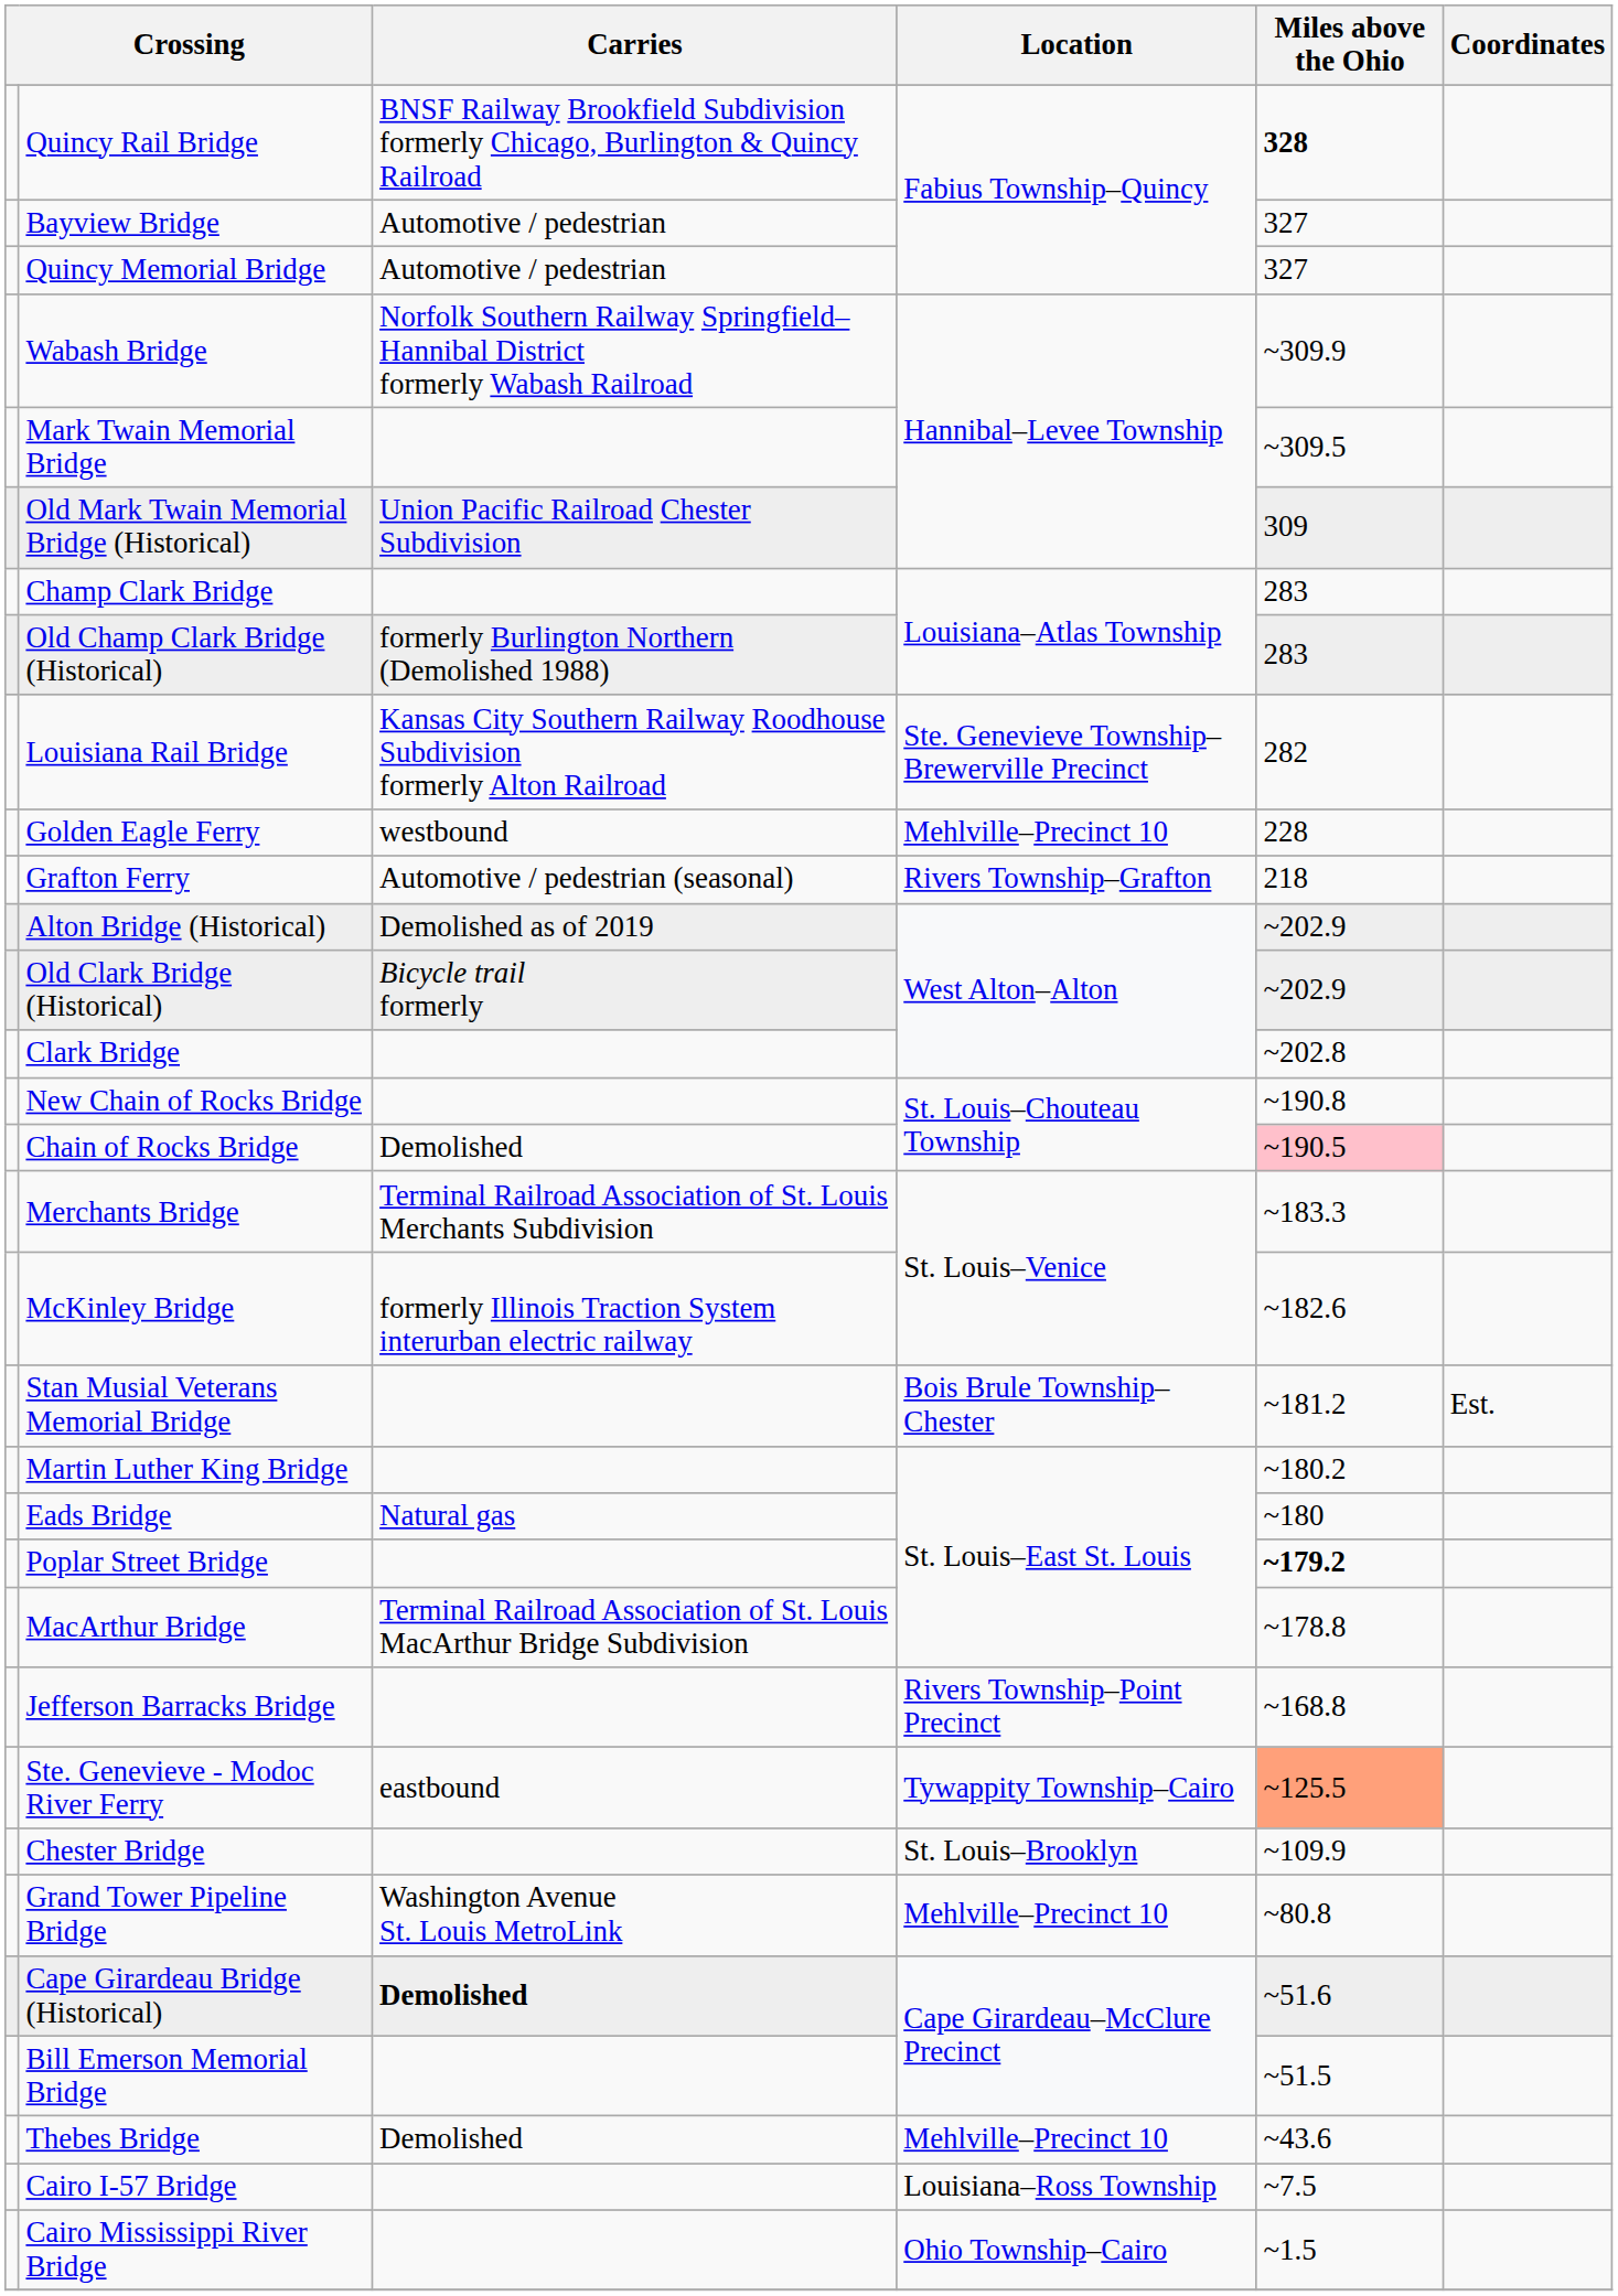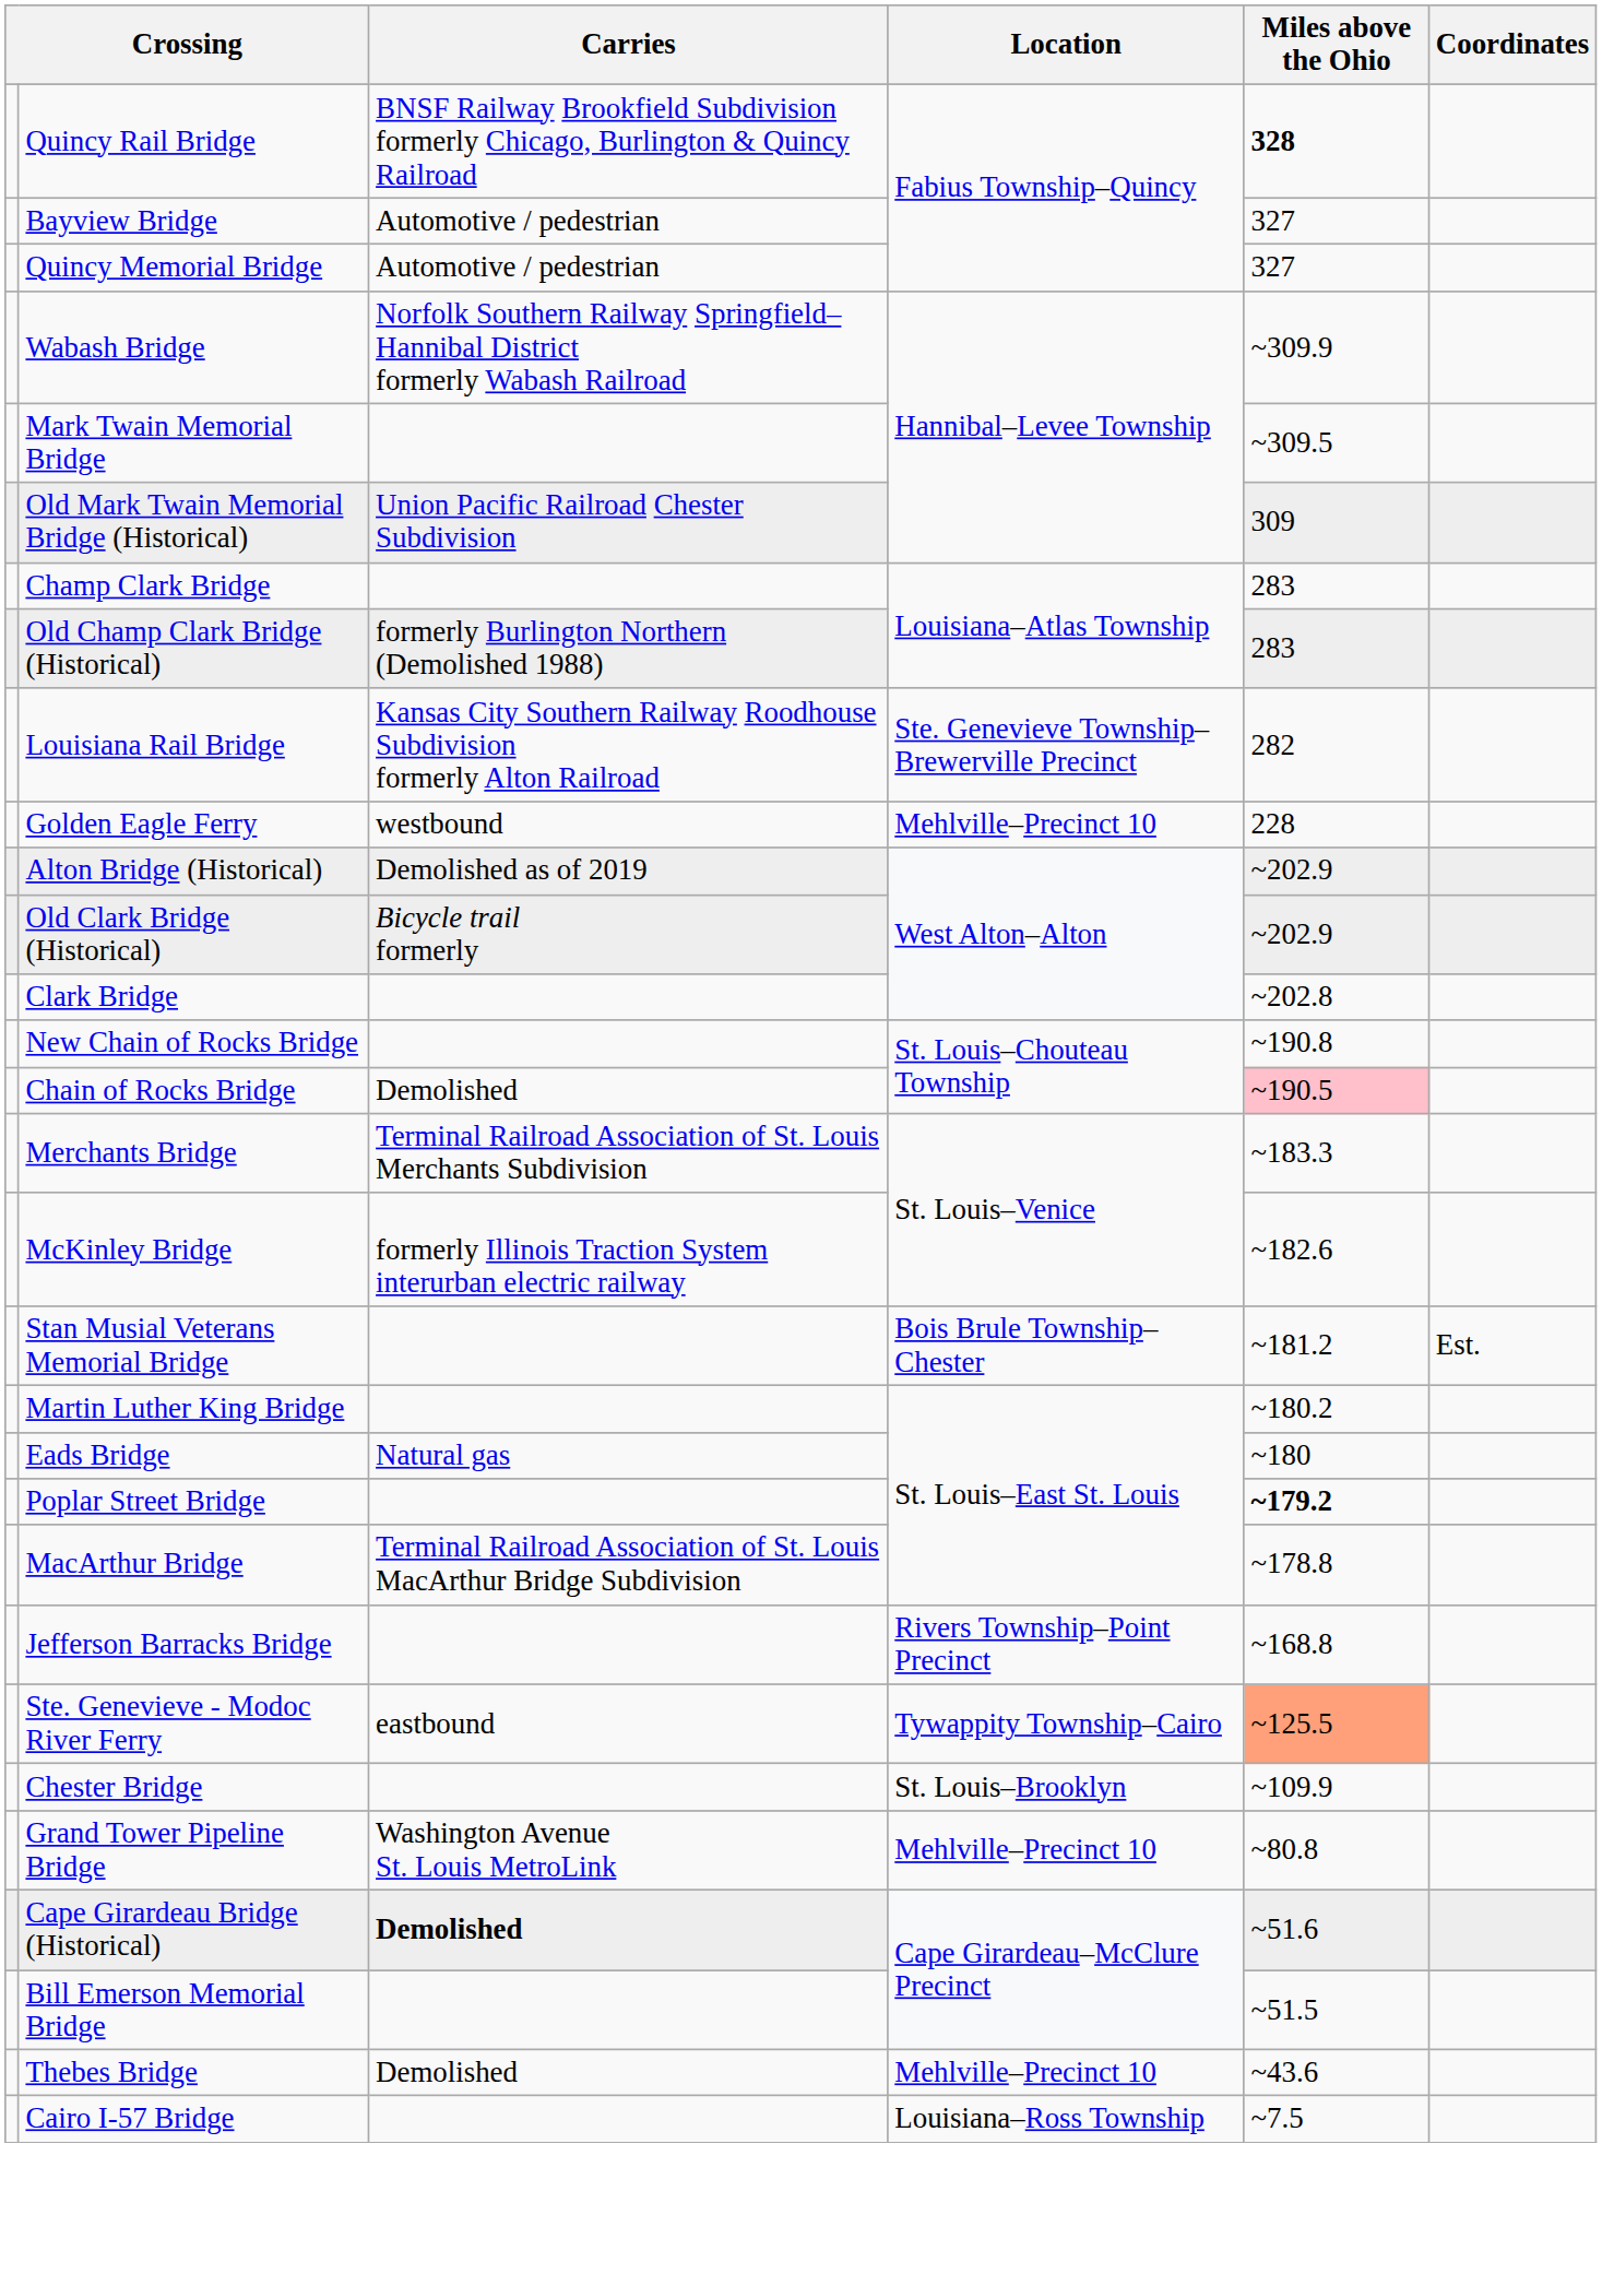 <table class="wikitable">
 <tr>
 <th colspan="2">Crossing</th>
 <th>Carries</th>
 <th>Location</th>
 <th>Miles above the Ohio</th>
 <th>Coordinates</th>
 </tr>
 <tr>
 <td></td>
 <td><a href='#'>Quincy Rail Bridge</a></td>
 <td><a href='#'>BNSF Railway</a> <a href='#'>Brookfield Subdivision</a><br>formerly <a href='#'>Chicago, Burlington & Quincy Railroad</a></td>
 <td rowspan="3"><a href='#'>Fabius Township</a>–<a href='#'>Quincy</a></td>
 <td><strong>328</strong></td>
 <td></td>
 </tr>
 <tr>
 <td></td>
 <td><a href='#'>Bayview Bridge</a></td>
 <td>Automotive / pedestrian</td>
 <td>327</td>
 <td></td>
 </tr>
 <tr>
 <td></td>
 <td><a href='#'>Quincy Memorial Bridge</a></td>
 <td>Automotive / pedestrian</td>
 <td>327</td>
 <td></td>
 </tr>
 <tr>
 <td></td>
 <td><a href='#'>Wabash Bridge</a></td>
 <td><a href='#'>Norfolk Southern Railway</a> <a href='#'>Springfield–Hannibal District</a><br>formerly <a href='#'>Wabash Railroad</a></td>
 <td rowspan="3"><a href='#'>Hannibal</a>–<a href='#'>Levee Township</a></td>
 <td>~309.9</td>
 <td></td>
 </tr>
 <tr>
 <td></td>
 <td><a href='#'>Mark Twain Memorial Bridge</a></td>
 <td></td>
 <td>~309.5</td>
 <td></td>
 </tr>
 <tr bgcolor=#EEEEEE>
 <td></td>
 <td><a href='#'>Old Mark Twain Memorial Bridge</a> (Historical)</td>
 <td><a href='#'>Union Pacific Railroad</a> <a href='#'>Chester Subdivision</a></td>
 <td>309</td>
 <td></td>
 </tr>
 <tr>
 <td></td>
 <td><a href='#'>Champ Clark Bridge</a></td>
 <td></td>
 <td rowspan="2"><a href='#'>Louisiana</a>–<a href='#'>Atlas Township</a></td>
 <td>283</td>
 <td></td>
 </tr>
 <tr bgcolor="#EEEEEE">
 <td></td>
 <td><a href='#'>Old Champ Clark Bridge</a> (Historical)</td>
 <td>formerly <a href='#'>Burlington Northern</a><br>(Demolished 1988)</td>
 <td>283</td>
 <td></td>
 </tr>
 <tr>
 <td></td>
 <td><a href='#'>Louisiana Rail Bridge</a></td>
 <td><a href='#'>Kansas City Southern Railway</a> <a href='#'>Roodhouse Subdivision</a><br>formerly <a href='#'>Alton Railroad</a></td>
 <td><a href='#'>Ste. Genevieve Township</a>–<a href='#'>Brewerville Precinct</a></td>
 <td>282</td>
 <td></td>
 </tr>
 <tr>
 <td></td>
 <td><a href='#'>Golden Eagle Ferry</a></td>
 <td> westbound</td>
 <td><a href='#'>Mehlville</a>–<a href='#'>Precinct 10</a></td>
 <td>228</td>
-<td></td>
-</tr>
-<tr>
-<td></td>
-<td><a href='#'>Grafton Ferry</a></td>
-<td>Automotive / pedestrian (seasonal)</td>
-<td><a href='#'>Rivers Township</a>–<a href='#'>Grafton</a></td>
-<td>218</td>
 <td></td>
 </tr>
 <tr bgcolor=#EEEEEE>
 <td></td>
 <td><a href='#'>Alton Bridge</a> (Historical)</td>
 <td>Demolished as of 2019</td>
 <td rowspan="3" bgcolor=#F8F9FA><a href='#'>West Alton</a>–<a href='#'>Alton</a></td>
 <td>~202.9</td>
 <td></td>
 </tr>
 <tr bgcolor=#EEEEEE>
 <td></td>
 <td><a href='#'>Old Clark Bridge</a> (Historical)</td>
 <td><em>Bicycle trail</em><br>formerly </td>
 <td>~202.9</td>
 <td></td>
 </tr>
 <tr>
 <td></td>
 <td><a href='#'>Clark Bridge</a></td>
 <td></td>
 <td>~202.8</td>
 <td></td>
 </tr>
 <tr>
 <td></td>
 <td><a href='#'>New Chain of Rocks Bridge</a></td>
 <td></td>
 <td rowspan="2"><a href='#'>St. Louis</a>–<a href='#'>Chouteau Township</a></td>
 <td>~190.8</td>
 <td></td>
 </tr>
 <tr>
 <td></td>
 <td><a href='#'>Chain of Rocks Bridge</a></td>
 <td>Demolished<br> </td>
 <td style="background: pink;">~190.5</td>
 <td></td>
 </tr>
 <tr>
 <td></td>
 <td><a href='#'>Merchants Bridge</a></td>
 <td><a href='#'>Terminal Railroad Association of St. Louis</a> Merchants Subdivision</td>
 <td rowspan="2">St. Louis–<a href='#'>Venice</a></td>
 <td>~183.3</td>
 <td></td>
 </tr>
 <tr>
 <td></td>
 <td><a href='#'>McKinley Bridge</a></td>
 <td><br>formerly <a href='#'>Illinois Traction System interurban electric railway</a></td>
 <td>~182.6</td>
 <td></td>
 </tr>
 <tr>
 <td></td>
 <td><a href='#'>Stan Musial Veterans Memorial Bridge</a></td>
 <td></td>
 <td><a href='#'>Bois Brule Township</a>–<a href='#'>Chester</a></td>
 <td>~181.2</td>
 <td>Est.</td>
 </tr>
 <tr>
 <td></td>
 <td><a href='#'>Martin Luther King Bridge</a></td>
 <td></td>
 <td rowspan="4">St. Louis–<a href='#'>East St. Louis</a></td>
 <td>~180.2</td>
 <td></td>
 </tr>
 <tr>
 <td></td>
 <td><a href='#'>Eads Bridge</a></td>
 <td><a href='#'>Natural gas</a></td>
 <td>~180</td>
 <td></td>
 </tr>
 <tr>
 <td></td>
 <td><a href='#'>Poplar Street Bridge</a></td>
 <td></td>
 <td><strong>~179.2</strong></td>
 <td></td>
 </tr>
 <tr>
 <td></td>
 <td><a href='#'>MacArthur Bridge</a></td>
 <td><a href='#'>Terminal Railroad Association of St. Louis</a> MacArthur Bridge Subdivision</td>
 <td>~178.8</td>
 <td></td>
 </tr>
 <tr>
 <td></td>
 <td><a href='#'>Jefferson Barracks Bridge</a></td>
 <td></td>
 <td><a href='#'>Rivers Township</a>–<a href='#'>Point Precinct</a></td>
 <td>~168.8</td>
 <td></td>
 </tr>
 <tr>
 <td></td>
 <td><a href='#'>Ste. Genevieve - Modoc River Ferry</a></td>
 <td> eastbound</td>
 <td><a href='#'>Tywappity Township</a>–<a href='#'>Cairo</a></td>
 <td style="background: lightsalmon;">~125.5</td>
 <td></td>
 </tr>
 <tr>
 <td></td>
 <td><a href='#'>Chester Bridge</a></td>
 <td></td>
 <td>St. Louis–<a href='#'>Brooklyn</a></td>
 <td>~109.9</td>
 <td></td>
 </tr>
 <tr>
 <td></td>
 <td><a href='#'>Grand Tower Pipeline Bridge</a></td>
 <td>Washington Avenue<br><a href='#'>St. Louis MetroLink</a></td>
 <td><a href='#'>Mehlville</a>–<a href='#'>Precinct 10</a></td>
 <td>~80.8</td>
 <td></td>
 </tr>
 <tr bgcolor=#EEEEEE>
 <td></td>
 <td><a href='#'>Cape Girardeau Bridge</a> (Historical)</td>
 <td><strong>Demolished</strong></td>
 <td rowspan="2" bgcolor=#F8F9FA><a href='#'>Cape Girardeau</a>–<a href='#'>McClure Precinct</a></td>
 <td>~51.6</td>
 <td></td>
 </tr>
 <tr>
 <td></td>
 <td><a href='#'>Bill Emerson Memorial Bridge</a></td>
 <td></td>
 <td>~51.5</td>
 <td></td>
 </tr>
 <tr>
 <td></td>
 <td><a href='#'>Thebes Bridge</a></td>
 <td>Demolished</td>
 <td><a href='#'>Mehlville</a>–<a href='#'>Precinct 10</a></td>
 <td>~43.6</td>
 <td></td>
 </tr>
 <tr>
 <td></td>
 <td><a href='#'>Cairo I-57 Bridge</a></td>
 <td></td>
 <td>Louisiana–<a href='#'>Ross Township</a></td>
 <td>~7.5</td>
 <td></td>
 </tr>
 <tr>
-<td></td>
-<td><a href='#'>Cairo Mississippi River Bridge</a></td>
-<td></td>
-<td><a href='#'>Ohio Township</a>–<a href='#'>Cairo</a></td>
-<td>~1.5</td>
-<td></td>
-</tr>
-<tr>
 </tr>
 </table>
